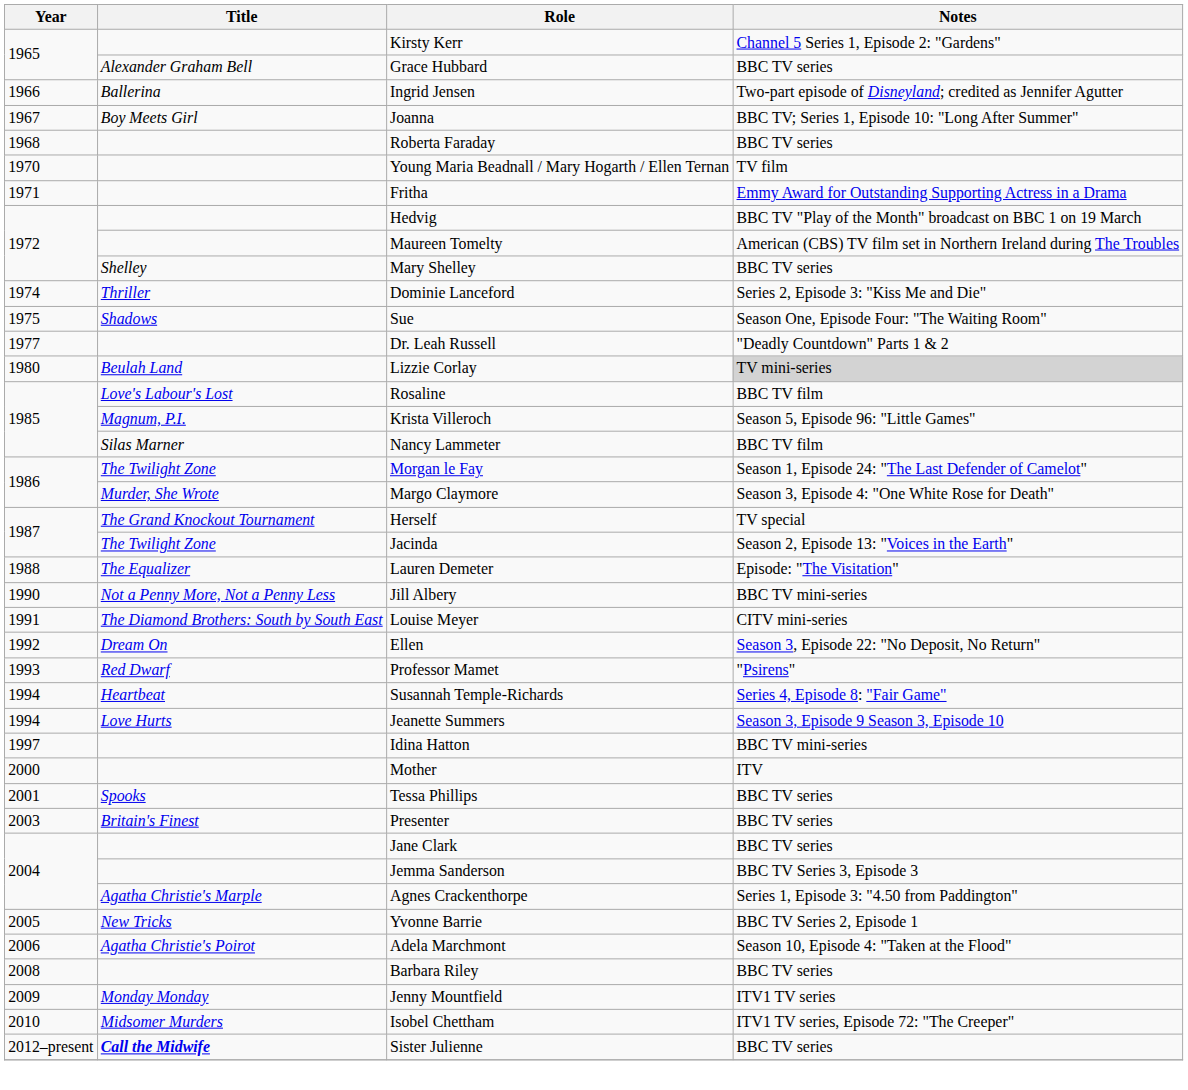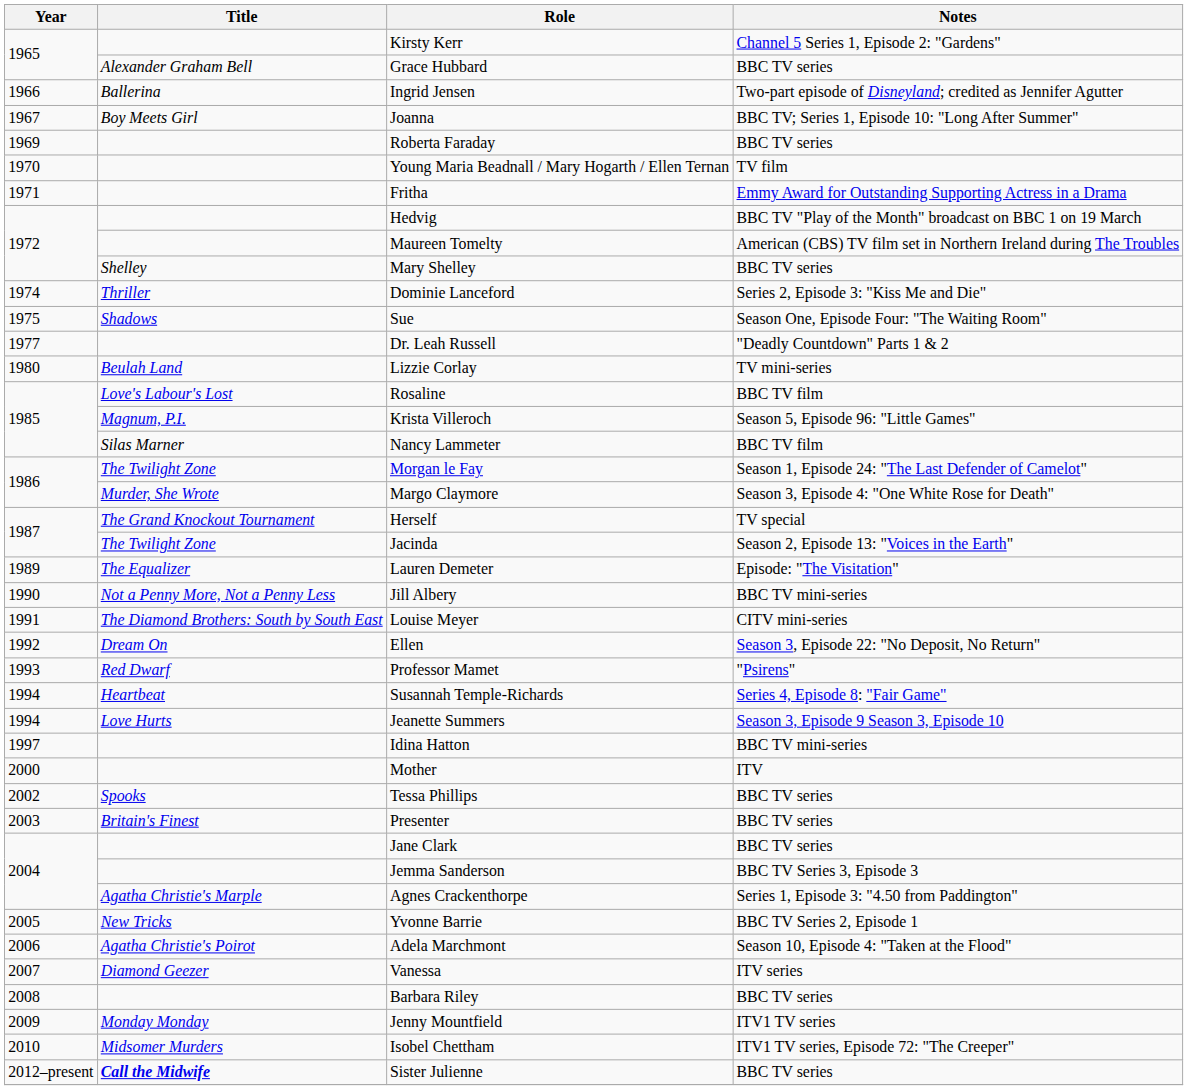 <table class="wikitable sortable">
 <tr>
 <th>Year</th>
 <th>Title</th>
 <th>Role</th>
 <th>Notes</th>
 </tr>
 <tr>
 <td rowspan=2>1965</td>
 <td><em></em></td>
 <td>Kirsty Kerr</td>
 <td><a href='#'>Channel 5</a> Series 1, Episode 2: "Gardens"</td>
 </tr>
 <tr>
 <td><em>Alexander Graham Bell</em></td>
 <td>Grace Hubbard</td>
 <td>BBC TV series</td>
 </tr>
 <tr>
 <td>1966</td>
 <td><em>Ballerina</em></td>
 <td>Ingrid Jensen</td>
 <td>Two-part episode of <em><a href='#'>Disneyland</a></em>; credited as Jennifer Agutter</td>
 </tr>
 <tr>
 <td>1967</td>
 <td><em>Boy Meets Girl</em></td>
 <td>Joanna</td>
 <td>BBC TV; Series 1, Episode 10: "Long After Summer"</td>
 </tr>
 <tr>
-<td>1968</td>
+<td>1969</td>
 <td><em></em></td>
 <td>Roberta Faraday</td>
 <td>BBC TV series</td>
 </tr>
 <tr>
 <td>1970</td>
 <td><em></em></td>
 <td>Young Maria Beadnall / Mary Hogarth / Ellen Ternan</td>
 <td>TV film</td>
 </tr>
 <tr>
 <td>1971</td>
 <td><em></em></td>
 <td>Fritha</td>
 <td><a href='#'>Emmy Award for Outstanding Supporting Actress in a Drama</a></td>
 </tr>
 <tr>
 <td rowspan=3>1972</td>
 <td><em></em></td>
 <td>Hedvig</td>
 <td>BBC TV "Play of the Month" broadcast on BBC 1 on 19 March</td>
 </tr>
 <tr>
 <td><em></em></td>
 <td>Maureen Tomelty</td>
 <td>American (CBS) TV film set in Northern Ireland during <a href='#'>The Troubles</a></td>
 </tr>
 <tr>
 <td><em>Shelley</em></td>
 <td>Mary Shelley</td>
 <td>BBC TV series</td>
 </tr>
 <tr>
 <td>1974</td>
 <td><em><a href='#'>Thriller</a></em></td>
 <td>Dominie Lanceford</td>
 <td>Series 2, Episode 3: "Kiss Me and Die"</td>
 </tr>
 <tr>
 <td>1975</td>
 <td><em><a href='#'>Shadows</a></em></td>
 <td>Sue</td>
 <td>Season One, Episode Four: "The Waiting Room"</td>
 </tr>
 <tr>
 <td>1977</td>
 <td><em></em></td>
 <td>Dr. Leah Russell</td>
 <td>"Deadly Countdown" Parts 1 & 2</td>
 </tr>
 <tr>
 <td>1980</td>
 <td><em><a href='#'>Beulah Land</a></em></td>
 <td>Lizzie Corlay</td>
-<td style="background: lightgrey;">TV mini-series</td>
+<td>TV mini-series</td>
 </tr>
 <tr>
 <td rowspan=3>1985</td>
 <td><em><a href='#'>Love's Labour's Lost</a></em></td>
 <td>Rosaline</td>
 <td>BBC TV film</td>
 </tr>
 <tr>
 <td><em><a href='#'>Magnum, P.I.</a></em></td>
 <td>Krista Villeroch</td>
 <td>Season 5, Episode 96: "Little Games"</td>
 </tr>
 <tr>
 <td><em>Silas Marner</em></td>
 <td>Nancy Lammeter</td>
 <td>BBC TV film</td>
 </tr>
 <tr>
 <td rowspan=2>1986</td>
 <td><em><a href='#'>The Twilight Zone</a></em></td>
 <td><a href='#'>Morgan le Fay</a></td>
 <td>Season 1, Episode 24: "<a href='#'>The Last Defender of Camelot</a>"</td>
 </tr>
 <tr>
 <td><em><a href='#'>Murder, She Wrote</a></em></td>
 <td>Margo Claymore</td>
 <td>Season 3, Episode 4: "One White Rose for Death"</td>
 </tr>
 <tr>
 <td rowspan=2>1987</td>
 <td><em><a href='#'>The Grand Knockout Tournament</a></em></td>
 <td>Herself</td>
 <td>TV special</td>
 </tr>
 <tr>
 <td><em><a href='#'>The Twilight Zone</a></em></td>
 <td>Jacinda</td>
 <td>Season 2, Episode 13: "<a href='#'>Voices in the Earth</a>"</td>
 </tr>
 <tr>
-<td>1988</td>
+<td>1989</td>
 <td><em><a href='#'>The Equalizer</a></em></td>
 <td>Lauren Demeter</td>
 <td>Episode: "<a href='#'>The Visitation</a>"</td>
 </tr>
 <tr>
 <td>1990</td>
 <td><em><a href='#'>Not a Penny More, Not a Penny Less</a></em></td>
 <td>Jill Albery</td>
 <td>BBC TV mini-series</td>
 </tr>
 <tr>
 <td>1991</td>
 <td><em><a href='#'>The Diamond Brothers: South by South East</a></em></td>
 <td>Louise Meyer</td>
 <td>CITV mini-series</td>
 </tr>
 <tr>
 <td>1992</td>
 <td><em><a href='#'>Dream On</a></em></td>
 <td>Ellen</td>
 <td><a href='#'>Season 3</a>, Episode 22: "No Deposit, No Return"</td>
 </tr>
 <tr>
 <td>1993</td>
 <td><em><a href='#'>Red Dwarf</a></em></td>
 <td>Professor Mamet</td>
 <td>"<a href='#'>Psirens</a>"</td>
 </tr>
 <tr>
 <td>1994</td>
 <td><em><a href='#'>Heartbeat</a></em></td>
 <td>Susannah Temple-Richards</td>
 <td><a href='#'>Series 4, Episode 8</a>: <a href='#'>"Fair Game"</a></td>
 </tr>
 <tr>
 <td>1994</td>
 <td><em><a href='#'>Love Hurts</a></em></td>
 <td>Jeanette Summers</td>
 <td><a href='#'>Season 3, Episode 9 Season 3, Episode 10</a></td>
 </tr>
 <tr>
 <td>1997</td>
 <td><em></em></td>
 <td>Idina Hatton</td>
 <td>BBC TV mini-series</td>
 </tr>
 <tr>
 <td>2000</td>
 <td><em></em></td>
 <td>Mother</td>
 <td>ITV</td>
 </tr>
 <tr>
-<td>2001</td>
+<td>2002</td>
 <td><em><a href='#'>Spooks</a></em></td>
 <td>Tessa Phillips</td>
 <td>BBC TV series</td>
 </tr>
 <tr>
 <td>2003</td>
 <td><em><a href='#'>Britain's Finest</a></em></td>
 <td>Presenter</td>
 <td>BBC TV series</td>
 </tr>
 <tr>
 <td rowspan=3>2004</td>
 <td><em></em></td>
 <td>Jane Clark</td>
 <td>BBC TV series</td>
 </tr>
 <tr>
 <td><em></em></td>
 <td>Jemma Sanderson</td>
 <td>BBC TV Series 3, Episode 3</td>
 </tr>
 <tr>
 <td><em><a href='#'>Agatha Christie's Marple</a></em></td>
 <td>Agnes Crackenthorpe</td>
 <td>Series 1, Episode 3: "4.50 from Paddington"</td>
 </tr>
 <tr>
 <td>2005</td>
 <td><em><a href='#'>New Tricks</a></em></td>
 <td>Yvonne Barrie</td>
 <td>BBC TV Series 2, Episode 1</td>
 </tr>
 <tr>
 <td>2006</td>
 <td><em><a href='#'>Agatha Christie's Poirot</a></em></td>
 <td>Adela Marchmont</td>
 <td>Season 10, Episode 4: "Taken at the Flood"</td>
 </tr>
 <tr>
+<td>2007</td>
+<td><em><a href='#'>Diamond Geezer</a></em></td>
+<td>Vanessa</td>
+<td>ITV series</td>
+</tr>
+<tr>
 <td>2008</td>
 <td><em></em></td>
 <td>Barbara Riley</td>
 <td>BBC TV series</td>
 </tr>
 <tr>
 <td>2009</td>
 <td><em><a href='#'>Monday Monday</a></em></td>
 <td>Jenny Mountfield</td>
 <td>ITV1 TV series</td>
 </tr>
 <tr>
 <td>2010</td>
 <td><em><a href='#'>Midsomer Murders</a></em></td>
 <td>Isobel Chettham</td>
 <td>ITV1 TV series, Episode 72: "The Creeper"</td>
 </tr>
 <tr>
 <td>2012–present</td>
 <td><strong><em><a href='#'>Call the Midwife</a></em></strong></td>
 <td>Sister Julienne</td>
 <td>BBC TV series</td>
 </tr>
 <tr>
 </tr>
 </table>
